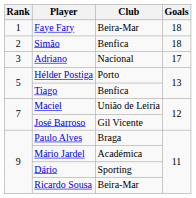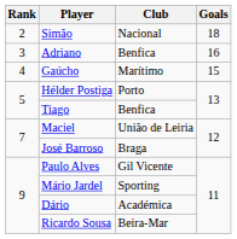 <table class="wikitable" style="text-align:center;">
 <tr>
 <th>Rank</th>
 <th>Player</th>
 <th>Club</th>
 <th>Goals</th>
 </tr>
 <tr>
-<td>1</td>
-<td align="left"> <a href='#'>Faye Fary</a></td>
-<td align="left">Beira-Mar</td>
-<td>18</td>
-</tr>
-<tr>
 <td>2</td>
 <td align="left"> <a href='#'>Simão</a></td>
-<td align="left">Benfica</td>
+<td align="left">Nacional</td>
 <td>18</td>
 </tr>
 <tr>
 <td>3</td>
 <td align="left"> <a href='#'>Adriano</a></td>
-<td align="left">Nacional</td>
-<td>17</td>
+<td align="left">Benfica</td>
+<td>16</td>
+</tr>
+<tr>
+<td>4</td>
+<td align="left"> <a href='#'>Gaúcho</a></td>
+<td align="left">Marítimo</td>
+<td>15</td>
 </tr>
 <tr>
 <td rowspan=2>5</td>
 <td align="left"> <a href='#'>Hélder Postiga</a></td>
 <td align="left">Porto</td>
 <td rowspan=2>13</td>
 </tr>
 <tr>
 <td align="left"> <a href='#'>Tiago</a></td>
 <td align="left">Benfica</td>
 </tr>
 <tr>
 <td rowspan=2>7</td>
 <td align="left"> <a href='#'>Maciel</a></td>
 <td align="left">União de Leiria</td>
 <td rowspan=2>12</td>
 </tr>
 <tr>
 <td align="left"> <a href='#'>José Barroso</a></td>
-<td align="left">Gil Vicente</td>
+<td align="left">Braga</td>
 </tr>
 <tr>
 <td rowspan=4>9</td>
 <td align="left"> <a href='#'>Paulo Alves</a></td>
-<td align="left">Braga</td>
+<td align="left">Gil Vicente</td>
 <td rowspan=4>11</td>
 </tr>
 <tr>
 <td align="left"> <a href='#'>Mário Jardel</a></td>
-<td align="left">Académica</td>
+<td align="left">Sporting</td>
 </tr>
 <tr>
 <td align="left"> <a href='#'>Dário</a></td>
-<td align="left">Sporting</td>
+<td align="left">Académica</td>
 </tr>
 <tr>
 <td align="left"> <a href='#'>Ricardo Sousa</a></td>
 <td align="left">Beira-Mar</td>
 </tr>
 </table>
